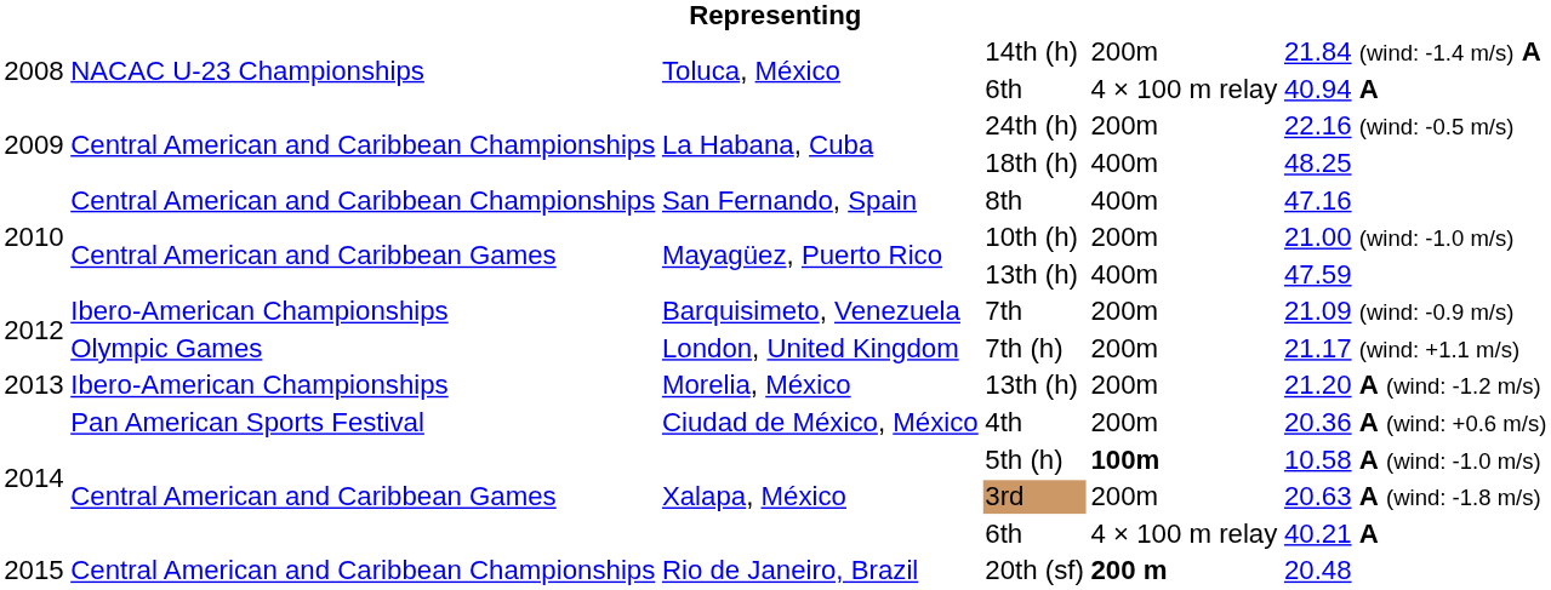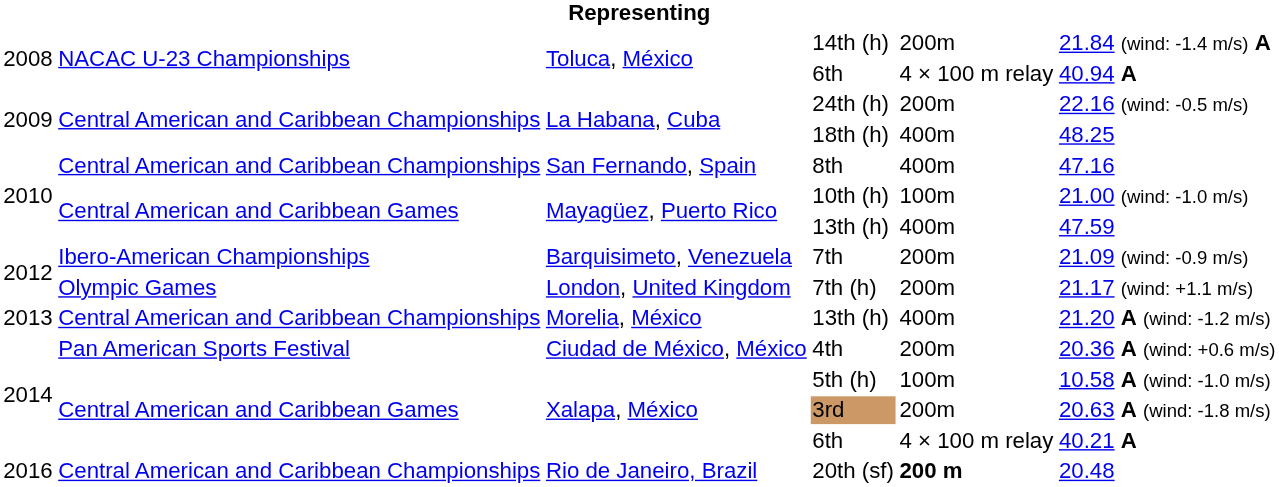 <table>
 <tr>
 <th colspan="6">Representing </th>
 </tr>
 <tr>
 <td rowspan=2>2008</td>
 <td rowspan=2><a href='#'>NACAC U-23 Championships</a></td>
 <td rowspan=2><a href='#'>Toluca</a>, <a href='#'>México</a></td>
 <td>14th (h)</td>
 <td>200m</td>
 <td><a href='#'>21.84</a> <small>(wind: -1.4 m/s)</small> <strong>A</strong></td>
 </tr>
 <tr>
 <td>6th</td>
 <td>4 × 100 m relay</td>
 <td><a href='#'>40.94</a> <strong>A</strong></td>
 </tr>
 <tr>
 <td rowspan=2>2009</td>
 <td rowspan=2><a href='#'>Central American and Caribbean Championships</a></td>
 <td rowspan=2><a href='#'>La Habana</a>, <a href='#'>Cuba</a></td>
 <td>24th (h)</td>
 <td>200m</td>
 <td><a href='#'>22.16</a> <small>(wind: -0.5 m/s)</small></td>
 </tr>
 <tr>
 <td>18th (h)</td>
 <td>400m</td>
 <td><a href='#'>48.25</a></td>
 </tr>
 <tr>
 <td rowspan=3>2010</td>
 <td><a href='#'>Central American and Caribbean Championships</a></td>
 <td><a href='#'>San Fernando</a>, <a href='#'>Spain</a></td>
 <td>8th</td>
 <td>400m</td>
 <td><a href='#'>47.16</a></td>
 </tr>
 <tr>
 <td rowspan=2><a href='#'>Central American and Caribbean Games</a></td>
 <td rowspan=2><a href='#'>Mayagüez</a>, <a href='#'>Puerto Rico</a></td>
 <td>10th (h)</td>
-<td>200m</td>
+<td>100m</td>
 <td><a href='#'>21.00</a> <small>(wind: -1.0 m/s)</small></td>
 </tr>
 <tr>
 <td>13th (h)</td>
 <td>400m</td>
 <td><a href='#'>47.59</a></td>
 </tr>
 <tr>
 <td rowspan=2>2012</td>
 <td><a href='#'>Ibero-American Championships</a></td>
 <td><a href='#'>Barquisimeto</a>, <a href='#'>Venezuela</a></td>
 <td>7th</td>
 <td>200m</td>
 <td><a href='#'>21.09</a> <small>(wind: -0.9 m/s)</small></td>
 </tr>
 <tr>
 <td><a href='#'>Olympic Games</a></td>
 <td><a href='#'>London</a>, <a href='#'>United Kingdom</a></td>
 <td>7th (h)</td>
 <td>200m</td>
 <td><a href='#'>21.17</a> <small>(wind: +1.1 m/s)</small></td>
 </tr>
 <tr>
 <td>2013</td>
-<td><a href='#'>Ibero-American Championships</a></td>
+<td><a href='#'>Central American and Caribbean Championships</a></td>
 <td><a href='#'>Morelia</a>, <a href='#'>México</a></td>
 <td>13th (h)</td>
-<td>200m</td>
+<td>400m</td>
 <td><a href='#'>21.20</a> <strong>A</strong> <small>(wind: -1.2 m/s)</small></td>
 </tr>
 <tr>
 <td rowspan=4>2014</td>
 <td><a href='#'>Pan American Sports Festival</a></td>
 <td><a href='#'>Ciudad de México</a>, <a href='#'>México</a></td>
 <td>4th</td>
 <td>200m</td>
 <td><a href='#'>20.36</a>  <strong>A</strong> <small>(wind: +0.6 m/s)</small></td>
 </tr>
 <tr>
 <td rowspan=3><a href='#'>Central American and Caribbean Games</a></td>
 <td rowspan=3><a href='#'>Xalapa</a>, <a href='#'>México</a></td>
 <td>5th (h)</td>
-<td><strong>100m</strong></td>
+<td>100m</td>
 <td><a href='#'>10.58</a>  <strong>A</strong> <small>(wind: -1.0 m/s)</small></td>
 </tr>
 <tr>
 <td bgcolor="cc9966">3rd</td>
 <td>200m</td>
 <td><a href='#'>20.63</a>  <strong>A</strong> <small>(wind: -1.8 m/s)</small></td>
 </tr>
 <tr>
 <td>6th</td>
 <td>4 × 100 m relay</td>
 <td><a href='#'>40.21</a> <strong>A</strong></td>
 </tr>
 <tr>
-<td>2015</td>
+<td>2016</td>
 <td><a href='#'>Central American and Caribbean Championships</a></td>
 <td><a href='#'>Rio de Janeiro, Brazil</a></td>
 <td>20th (sf)</td>
 <td><strong>200 m</strong></td>
 <td><a href='#'>20.48</a></td>
 </tr>
 </table>
